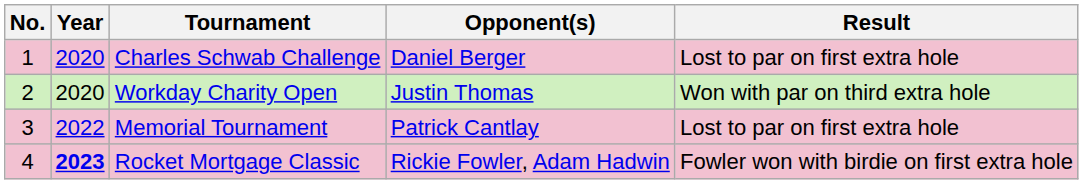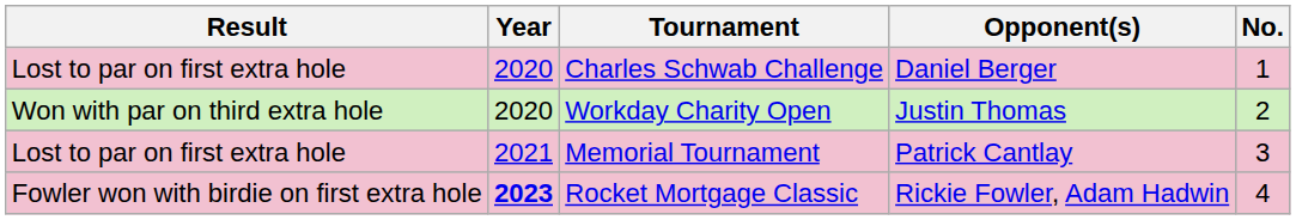 <table class="wikitable" style="font-size:95%;">
 <tr>
-<th>No.</th>
+<th>Result</th>
 <th>Year</th>
 <th>Tournament</th>
 <th>Opponent(s)</th>
-<th>Result</th>
+<th>No.</th>
 </tr>
 <tr style="background:#F2C1D1;">
-<td align=center>1</td>
+<td>Lost to par on first extra hole</td>
 <td><a href='#'>2020</a></td>
 <td><a href='#'>Charles Schwab Challenge</a></td>
 <td> <a href='#'>Daniel Berger</a></td>
-<td>Lost to par on first extra hole</td>
+<td align=center>1</td>
 </tr>
 <tr style="background:#D0F0C0;">
-<td align=center>2</td>
+<td>Won with par on third extra hole</td>
 <td>2020</td>
 <td><a href='#'>Workday Charity Open</a></td>
 <td> <a href='#'>Justin Thomas</a></td>
-<td>Won with par on third extra hole</td>
+<td align=center>2</td>
 </tr>
 <tr style="background:#F2C1D1;">
-<td align=center>3</td>
-<td><a href='#'>2022</a></td>
+<td>Lost to par on first extra hole</td>
+<td><a href='#'>2021</a></td>
 <td><a href='#'>Memorial Tournament</a></td>
 <td> <a href='#'>Patrick Cantlay</a></td>
-<td>Lost to par on first extra hole</td>
+<td align=center>3</td>
 </tr>
 <tr style="background:#F2C1D1;">
-<td align=center>4</td>
+<td>Fowler won with birdie on first extra hole</td>
 <td><strong><a href='#'>2023</a></strong></td>
 <td><a href='#'>Rocket Mortgage Classic</a></td>
 <td> <a href='#'>Rickie Fowler</a>,  <a href='#'>Adam Hadwin</a></td>
-<td>Fowler won with birdie on first extra hole</td>
+<td align=center>4</td>
 </tr>
 </table>
